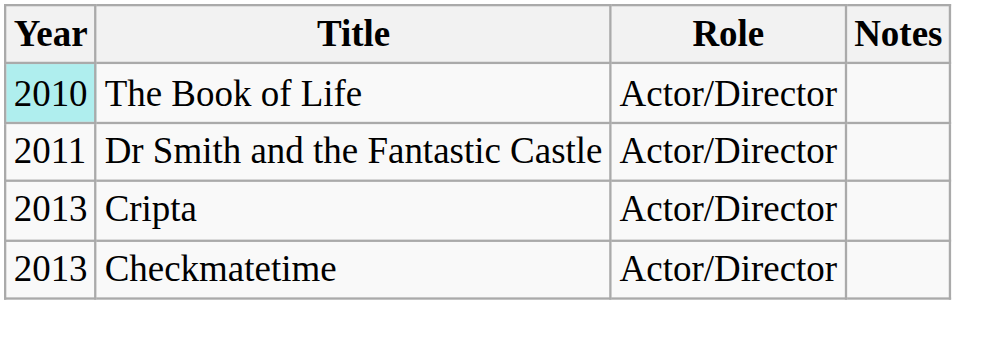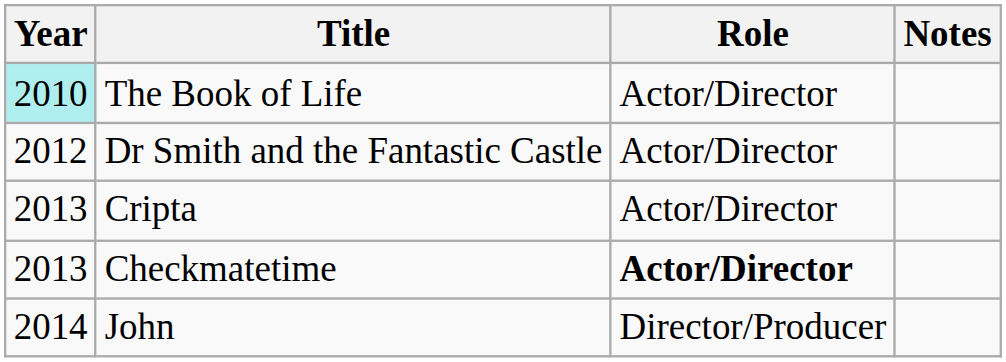 <table class="wikitable">
 <tr>
 <th>Year</th>
 <th>Title</th>
 <th>Role</th>
 <th>Notes</th>
 </tr>
 <tr>
 <td style="background: paleturquoise;">2010</td>
 <td>The Book of Life</td>
 <td>Actor/Director</td>
 <td></td>
 </tr>
 <tr>
-<td>2011</td>
+<td>2012</td>
 <td>Dr Smith and the Fantastic Castle</td>
 <td>Actor/Director</td>
 <td></td>
 </tr>
 <tr>
 <td>2013</td>
 <td>Cripta</td>
 <td>Actor/Director</td>
 <td></td>
 </tr>
 <tr>
 <td>2013</td>
 <td>Checkmatetime</td>
-<td>Actor/Director</td>
+<td><strong>Actor/Director</strong></td>
+<td></td>
+</tr>
+<tr>
+<td>2014</td>
+<td>John</td>
+<td>Director/Producer</td>
 <td></td>
 </tr>
 </table>
